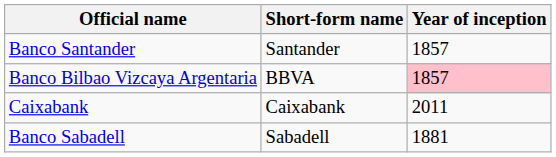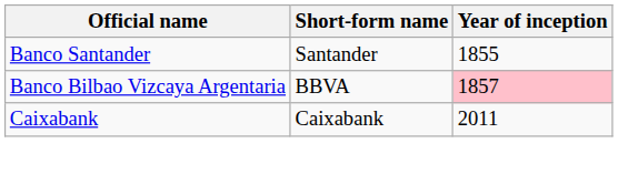 <table class="wikitable">
 <tr>
 <th>Official name</th>
 <th>Short-form name</th>
 <th>Year of inception</th>
 </tr>
 <tr>
 <td><a href='#'>Banco Santander</a></td>
 <td>Santander</td>
-<td>1857</td>
+<td>1855</td>
 </tr>
 <tr>
 <td><a href='#'>Banco Bilbao Vizcaya Argentaria</a></td>
 <td>BBVA</td>
 <td style="background: pink;">1857</td>
 </tr>
 <tr>
 <td><a href='#'>Caixabank</a></td>
 <td>Caixabank</td>
 <td>2011</td>
 </tr>
-<tr>
-<td><a href='#'>Banco Sabadell</a></td>
-<td>Sabadell</td>
-<td>1881</td>
-</tr>
 </table>
